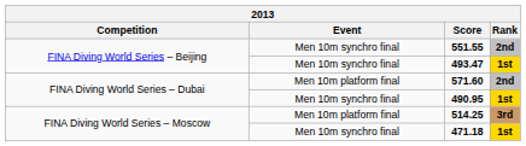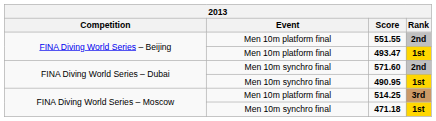 <table class="wikitable" style="text-align:center; font-size:small;">
 <tr>
 <th colspan="4"><strong>2013</strong></th>
 </tr>
 <tr>
 <th width="300">Competition<br></th>
 <th width="240">Event</th>
 <th width="50">Score</th>
 <th width="30">Rank</th>
 </tr>
 <tr>
 <td rowspan="2"><a href='#'>FINA Diving World Series</a> – Beijing</td>
-<td>Men 10m synchro final</td>
+<td>Men 10m platform final</td>
 <td><strong>551.55</strong></td>
 <td bgcolor="silver"><strong>2nd</strong></td>
 </tr>
 <tr>
-<td>Men 10m synchro final</td>
+<td>Men 10m platform final</td>
 <td><strong>493.47</strong></td>
 <td bgcolor="gold"><strong>1st</strong></td>
 </tr>
 <tr>
 <td rowspan="2">FINA Diving World Series – Dubai</td>
-<td>Men 10m platform final</td>
+<td>Men 10m synchro final</td>
 <td><strong>571.60</strong></td>
 <td bgcolor="silver"><strong>2nd</strong></td>
 </tr>
 <tr>
 <td>Men 10m synchro final</td>
 <td><strong>490.95</strong></td>
 <td bgcolor="gold"><strong>1st</strong></td>
 </tr>
 <tr>
 <td rowspan="2">FINA Diving World Series – Moscow</td>
 <td>Men 10m platform final</td>
 <td><strong>514.25</strong></td>
 <td bgcolor="cc9966"><strong>3rd</strong></td>
 </tr>
 <tr>
 <td>Men 10m synchro final</td>
 <td><strong>471.18</strong></td>
 <td bgcolor="gold"><strong>1st</strong></td>
 </tr>
 </table>
